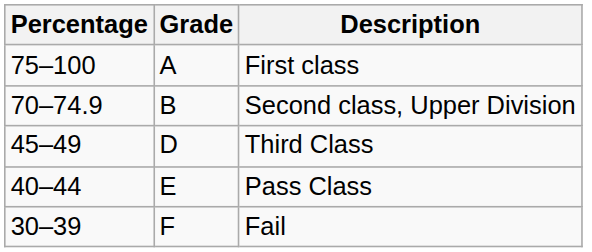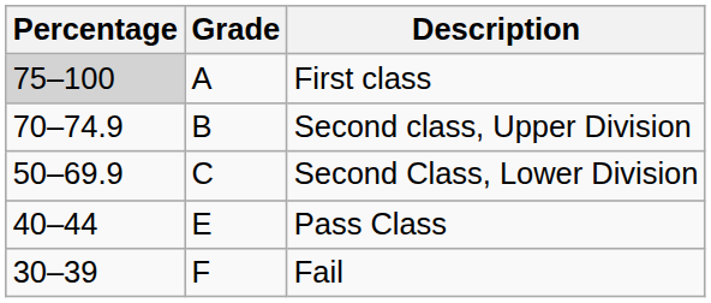 <table class="wikitable">
 <tr>
 <th>Percentage</th>
 <th>Grade</th>
 <th>Description</th>
 </tr>
 <tr>
-<td>75–100</td>
+<td style="background: lightgrey;">75–100</td>
 <td>A</td>
 <td>First class</td>
 </tr>
 <tr>
 <td>70–74.9</td>
 <td>B</td>
 <td>Second class, Upper Division</td>
 </tr>
 <tr>
-<td>45–49</td>
-<td>D</td>
-<td>Third Class</td>
+<td>50–69.9</td>
+<td>C</td>
+<td>Second Class, Lower Division</td>
 </tr>
 <tr>
 <td>40–44</td>
 <td>E</td>
 <td>Pass Class</td>
 </tr>
 <tr>
 <td>30–39</td>
 <td>F</td>
 <td>Fail</td>
 </tr>
 </table>
